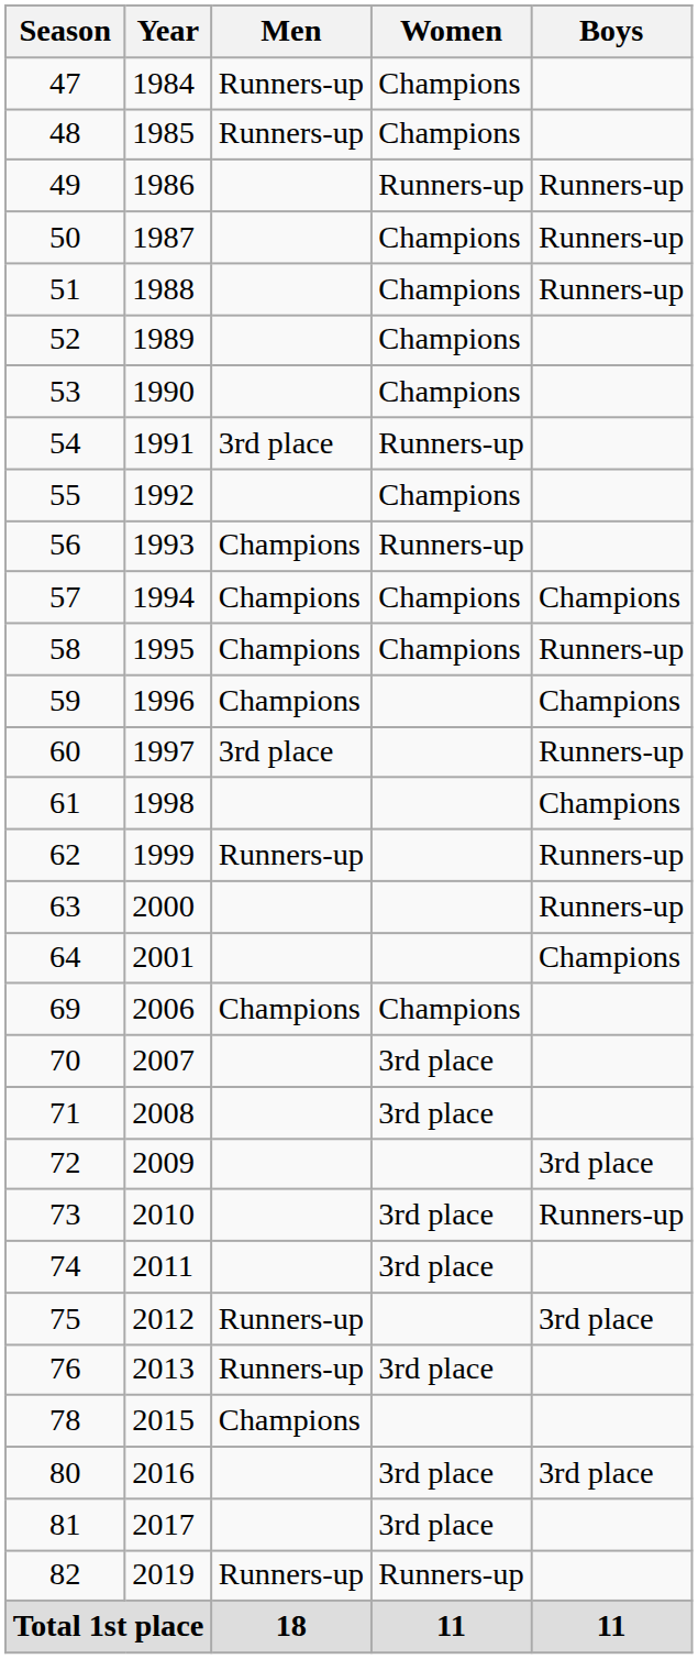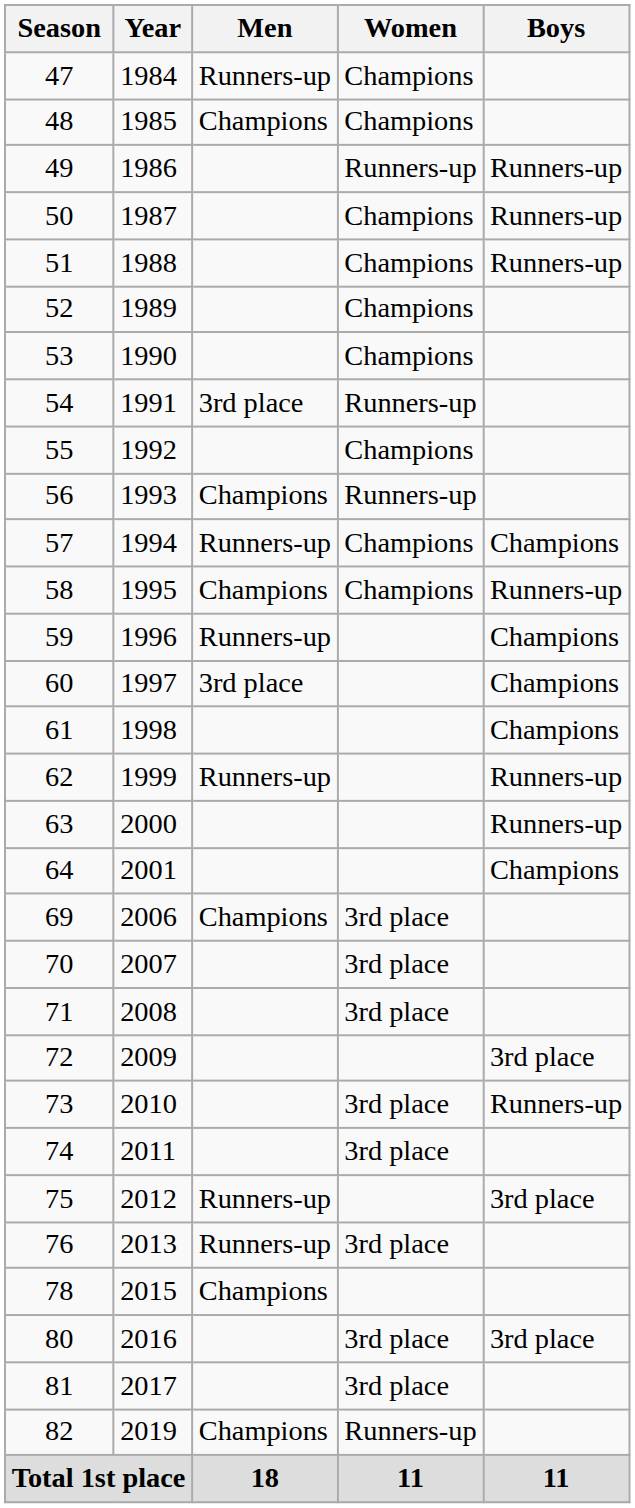 <table class="wikitable" style="font-size:90%;">
 <tr style="background:#dddddd; text-align:center">
 <th>Season</th>
 <th>Year</th>
 <th>Men</th>
 <th>Women</th>
 <th>Boys</th>
 </tr>
 <tr>
 <td style="text-align:center;">47</td>
 <td>1984</td>
 <td> Runners-up</td>
 <td> Champions</td>
 <td></td>
 </tr>
 <tr>
 <td style="text-align:center;">48</td>
 <td>1985</td>
-<td> Runners-up</td>
+<td> Champions</td>
 <td> Champions</td>
 <td></td>
 </tr>
 <tr>
 <td style="text-align:center;">49</td>
 <td>1986</td>
 <td></td>
 <td> Runners-up</td>
 <td> Runners-up</td>
 </tr>
 <tr>
 <td style="text-align:center;">50</td>
 <td>1987</td>
 <td></td>
 <td> Champions</td>
 <td> Runners-up</td>
 </tr>
 <tr>
 <td style="text-align:center;">51</td>
 <td>1988</td>
 <td></td>
 <td> Champions</td>
 <td> Runners-up</td>
 </tr>
 <tr>
 <td style="text-align:center;">52</td>
 <td>1989</td>
 <td></td>
 <td> Champions</td>
 <td></td>
 </tr>
 <tr>
 <td style="text-align:center;">53</td>
 <td>1990</td>
 <td></td>
 <td> Champions</td>
 <td></td>
 </tr>
 <tr>
 <td style="text-align:center;">54</td>
 <td>1991</td>
 <td> 3rd place</td>
 <td> Runners-up</td>
 <td></td>
 </tr>
 <tr>
 <td style="text-align:center;">55</td>
 <td>1992</td>
 <td></td>
 <td> Champions</td>
 <td></td>
 </tr>
 <tr>
 <td style="text-align:center;">56</td>
 <td>1993</td>
 <td> Champions</td>
 <td> Runners-up</td>
 <td></td>
 </tr>
 <tr>
 <td style="text-align:center;">57</td>
 <td>1994</td>
-<td> Champions</td>
+<td> Runners-up</td>
 <td> Champions</td>
 <td> Champions</td>
 </tr>
 <tr>
 <td style="text-align:center;">58</td>
 <td>1995</td>
 <td> Champions</td>
 <td> Champions</td>
 <td> Runners-up</td>
 </tr>
 <tr>
 <td style="text-align:center;">59</td>
 <td>1996</td>
-<td> Champions</td>
+<td> Runners-up</td>
 <td></td>
 <td> Champions</td>
 </tr>
 <tr>
 <td style="text-align:center;">60</td>
 <td>1997</td>
 <td> 3rd place</td>
 <td></td>
-<td> Runners-up</td>
+<td> Champions</td>
 </tr>
 <tr>
 <td style="text-align:center;">61</td>
 <td>1998</td>
 <td></td>
 <td></td>
 <td> Champions</td>
 </tr>
 <tr>
 <td style="text-align:center;">62</td>
 <td>1999</td>
 <td> Runners-up</td>
 <td></td>
 <td> Runners-up</td>
 </tr>
 <tr>
 <td style="text-align:center;">63</td>
 <td>2000</td>
 <td></td>
 <td></td>
 <td> Runners-up</td>
 </tr>
 <tr>
 <td style="text-align:center;">64</td>
 <td>2001</td>
 <td></td>
 <td></td>
 <td> Champions</td>
 </tr>
 <tr>
 <td style="text-align:center;">69</td>
 <td>2006</td>
 <td> Champions</td>
-<td> Champions</td>
+<td> 3rd place</td>
 <td></td>
 </tr>
 <tr>
 <td style="text-align:center;">70</td>
 <td>2007</td>
 <td></td>
 <td> 3rd place</td>
 <td></td>
 </tr>
 <tr>
 <td style="text-align:center;">71</td>
 <td>2008</td>
 <td></td>
 <td> 3rd place</td>
 <td></td>
 </tr>
 <tr>
 <td style="text-align:center;">72</td>
 <td>2009</td>
 <td></td>
 <td></td>
 <td> 3rd place</td>
 </tr>
 <tr>
 <td style="text-align:center;">73</td>
 <td>2010</td>
 <td></td>
 <td> 3rd place</td>
 <td> Runners-up</td>
 </tr>
 <tr>
 <td style="text-align:center;">74</td>
 <td>2011</td>
 <td></td>
 <td> 3rd place</td>
 <td></td>
 </tr>
 <tr>
 <td style="text-align:center;">75</td>
 <td>2012</td>
 <td> Runners-up</td>
 <td></td>
 <td> 3rd place</td>
 </tr>
 <tr>
 <td style="text-align:center;">76</td>
 <td>2013</td>
 <td> Runners-up</td>
 <td> 3rd place</td>
 <td></td>
 </tr>
 <tr>
 <td style="text-align:center;">78</td>
 <td>2015</td>
 <td> Champions</td>
 <td></td>
 <td></td>
 </tr>
 <tr>
 <td style="text-align:center;">80</td>
 <td>2016</td>
 <td></td>
 <td> 3rd place</td>
 <td> 3rd place</td>
 </tr>
 <tr>
 <td style="text-align:center;">81</td>
 <td>2017</td>
 <td></td>
 <td> 3rd place</td>
 <td></td>
 </tr>
 <tr>
 <td style="text-align:center;">82</td>
 <td>2019</td>
-<td> Runners-up</td>
+<td> Champions</td>
 <td> Runners-up</td>
 <td></td>
 </tr>
 <tr style="background:#dddddd; text-align:center">
 <td colspan=2><strong>Total 1st place</strong></td>
 <td><strong>18</strong></td>
 <td><strong>11</strong></td>
 <td><strong>11</strong></td>
 </tr>
 </table>
